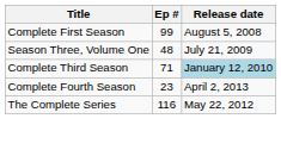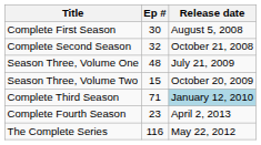 <table class="wikitable">
 <tr>
 <th>Title</th>
 <th>Ep #</th>
 <th>Release date</th>
 </tr>
 <tr>
 <td>Complete First Season</td>
-<td style="text-align:center;">99</td>
+<td style="text-align:center;">30</td>
 <td>August 5, 2008</td>
+</tr>
+<tr>
+<td>Complete Second Season</td>
+<td style="text-align:center;">32</td>
+<td>October 21, 2008</td>
 </tr>
 <tr>
 <td>Season Three, Volume One</td>
 <td style="text-align:center;">48</td>
 <td>July 21, 2009</td>
+</tr>
+<tr>
+<td>Season Three, Volume Two</td>
+<td style="text-align:center;">15</td>
+<td>October 20, 2009</td>
 </tr>
 <tr>
 <td>Complete Third Season</td>
 <td style="text-align:center;">71</td>
 <td style="background: lightblue;">January 12, 2010</td>
 </tr>
 <tr>
 <td>Complete Fourth Season</td>
 <td style="text-align:center;">23</td>
 <td>April 2, 2013</td>
 </tr>
 <tr>
 <td>The Complete Series</td>
 <td style="text-align:center;">116</td>
 <td>May 22, 2012</td>
 </tr>
 </table>
